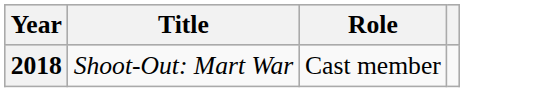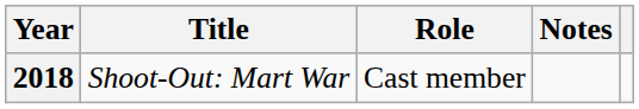 <table class="wikitable plainrowheaders sortable">
 <tr>
 <th scope="col">Year</th>
 <th scope="col">Title</th>
 <th scope="col">Role</th>
+<th scope="col" class="unsortable">Notes</th>
 <th scope="col" class="unsortable"></th>
 </tr>
 <tr>
 <th scope="row">2018</th>
 <td><em>Shoot-Out: Mart War</em></td>
 <td>Cast member</td>
+<td></td>
 <td style="text-align:center"></td>
 </tr>
 </table>
